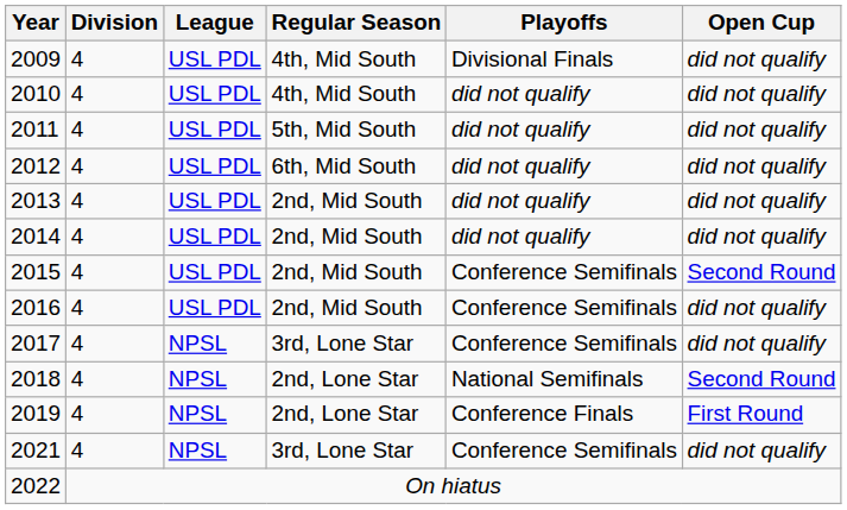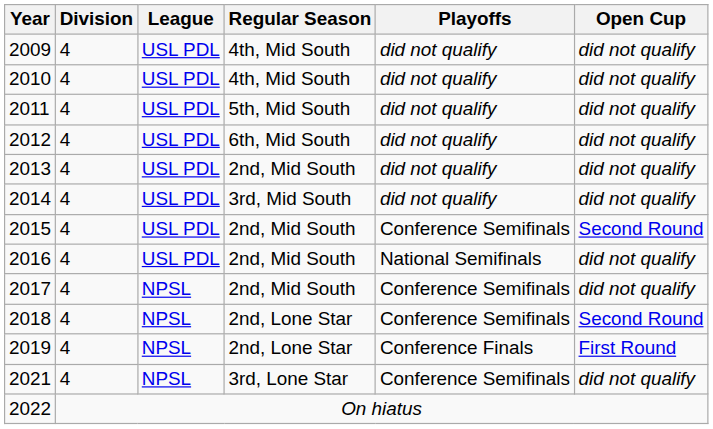 <table class="wikitable">
 <tr>
 <th>Year</th>
 <th>Division</th>
 <th>League</th>
 <th>Regular Season</th>
 <th>Playoffs</th>
 <th>Open Cup</th>
 </tr>
 <tr>
 <td>2009</td>
 <td>4</td>
 <td><a href='#'>USL PDL</a></td>
 <td>4th, Mid South</td>
-<td>Divisional Finals</td>
+<td><em>did not qualify</em></td>
 <td><em>did not qualify</em></td>
 </tr>
 <tr>
 <td>2010</td>
 <td>4</td>
 <td><a href='#'>USL PDL</a></td>
 <td>4th, Mid South</td>
 <td><em>did not qualify</em></td>
 <td><em>did not qualify</em></td>
 </tr>
 <tr>
 <td>2011</td>
 <td>4</td>
 <td><a href='#'>USL PDL</a></td>
 <td>5th, Mid South</td>
 <td><em>did not qualify</em></td>
 <td><em>did not qualify</em></td>
 </tr>
 <tr>
 <td>2012</td>
 <td>4</td>
 <td><a href='#'>USL PDL</a></td>
 <td>6th, Mid South</td>
 <td><em>did not qualify</em></td>
 <td><em>did not qualify</em></td>
 </tr>
 <tr>
 <td>2013</td>
 <td>4</td>
 <td><a href='#'>USL PDL</a></td>
 <td>2nd, Mid South</td>
 <td><em>did not qualify</em></td>
 <td><em>did not qualify</em></td>
 </tr>
 <tr>
 <td>2014</td>
 <td>4</td>
 <td><a href='#'>USL PDL</a></td>
-<td>2nd, Mid South</td>
+<td>3rd, Mid South</td>
 <td><em>did not qualify</em></td>
 <td><em>did not qualify</em></td>
 </tr>
 <tr>
 <td>2015</td>
 <td>4</td>
 <td><a href='#'>USL PDL</a></td>
 <td>2nd, Mid South</td>
 <td>Conference Semifinals</td>
 <td><a href='#'>Second Round</a></td>
 </tr>
 <tr>
 <td>2016</td>
 <td>4</td>
 <td><a href='#'>USL PDL</a></td>
 <td>2nd, Mid South</td>
-<td>Conference Semifinals</td>
+<td>National Semifinals</td>
 <td><em>did not qualify</em></td>
 </tr>
 <tr>
 <td>2017</td>
 <td>4</td>
 <td><a href='#'>NPSL</a></td>
-<td>3rd, Lone Star</td>
+<td>2nd, Mid South</td>
 <td>Conference Semifinals</td>
 <td><em>did not qualify</em></td>
 </tr>
 <tr>
 <td>2018</td>
 <td>4</td>
 <td><a href='#'>NPSL</a></td>
 <td>2nd, Lone Star</td>
-<td>National Semifinals</td>
+<td>Conference Semifinals</td>
 <td><a href='#'>Second Round</a></td>
 </tr>
 <tr>
 <td>2019</td>
 <td>4</td>
 <td><a href='#'>NPSL</a></td>
 <td>2nd, Lone Star</td>
 <td>Conference Finals</td>
 <td><a href='#'>First Round</a></td>
 </tr>
 <tr>
 <td>2021</td>
 <td>4</td>
 <td><a href='#'>NPSL</a></td>
 <td>3rd, Lone Star</td>
 <td>Conference Semifinals</td>
 <td><em>did not qualify</em></td>
 </tr>
 <tr>
 <td>2022</td>
 <td colspan=5 style="text-align:center"><em>On hiatus</em></td>
 </tr>
 </table>
